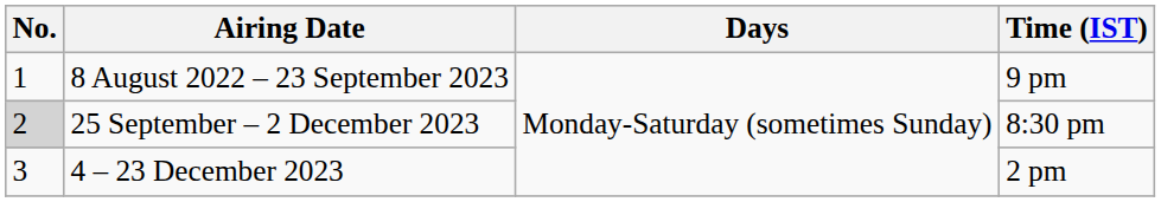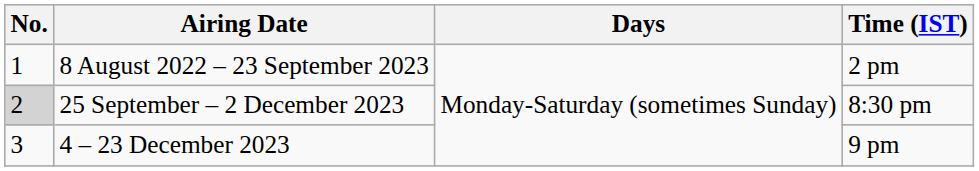 <table class="wikitable">
 <tr>
 <th>No.</th>
 <th>Airing Date</th>
 <th>Days</th>
 <th>Time (<a href='#'>IST</a>)</th>
 </tr>
 <tr>
 <td>1</td>
 <td>8 August 2022 – 23 September 2023</td>
 <td rowspan="3">Monday-Saturday (sometimes Sunday)</td>
-<td>9 pm</td>
+<td>2 pm</td>
 </tr>
 <tr>
 <td style="background: lightgrey;">2</td>
 <td>25 September – 2 December 2023</td>
 <td>8:30 pm</td>
 </tr>
 <tr>
 <td>3</td>
 <td>4 – 23 December 2023</td>
-<td>2 pm</td>
+<td>9 pm</td>
 </tr>
 </table>
